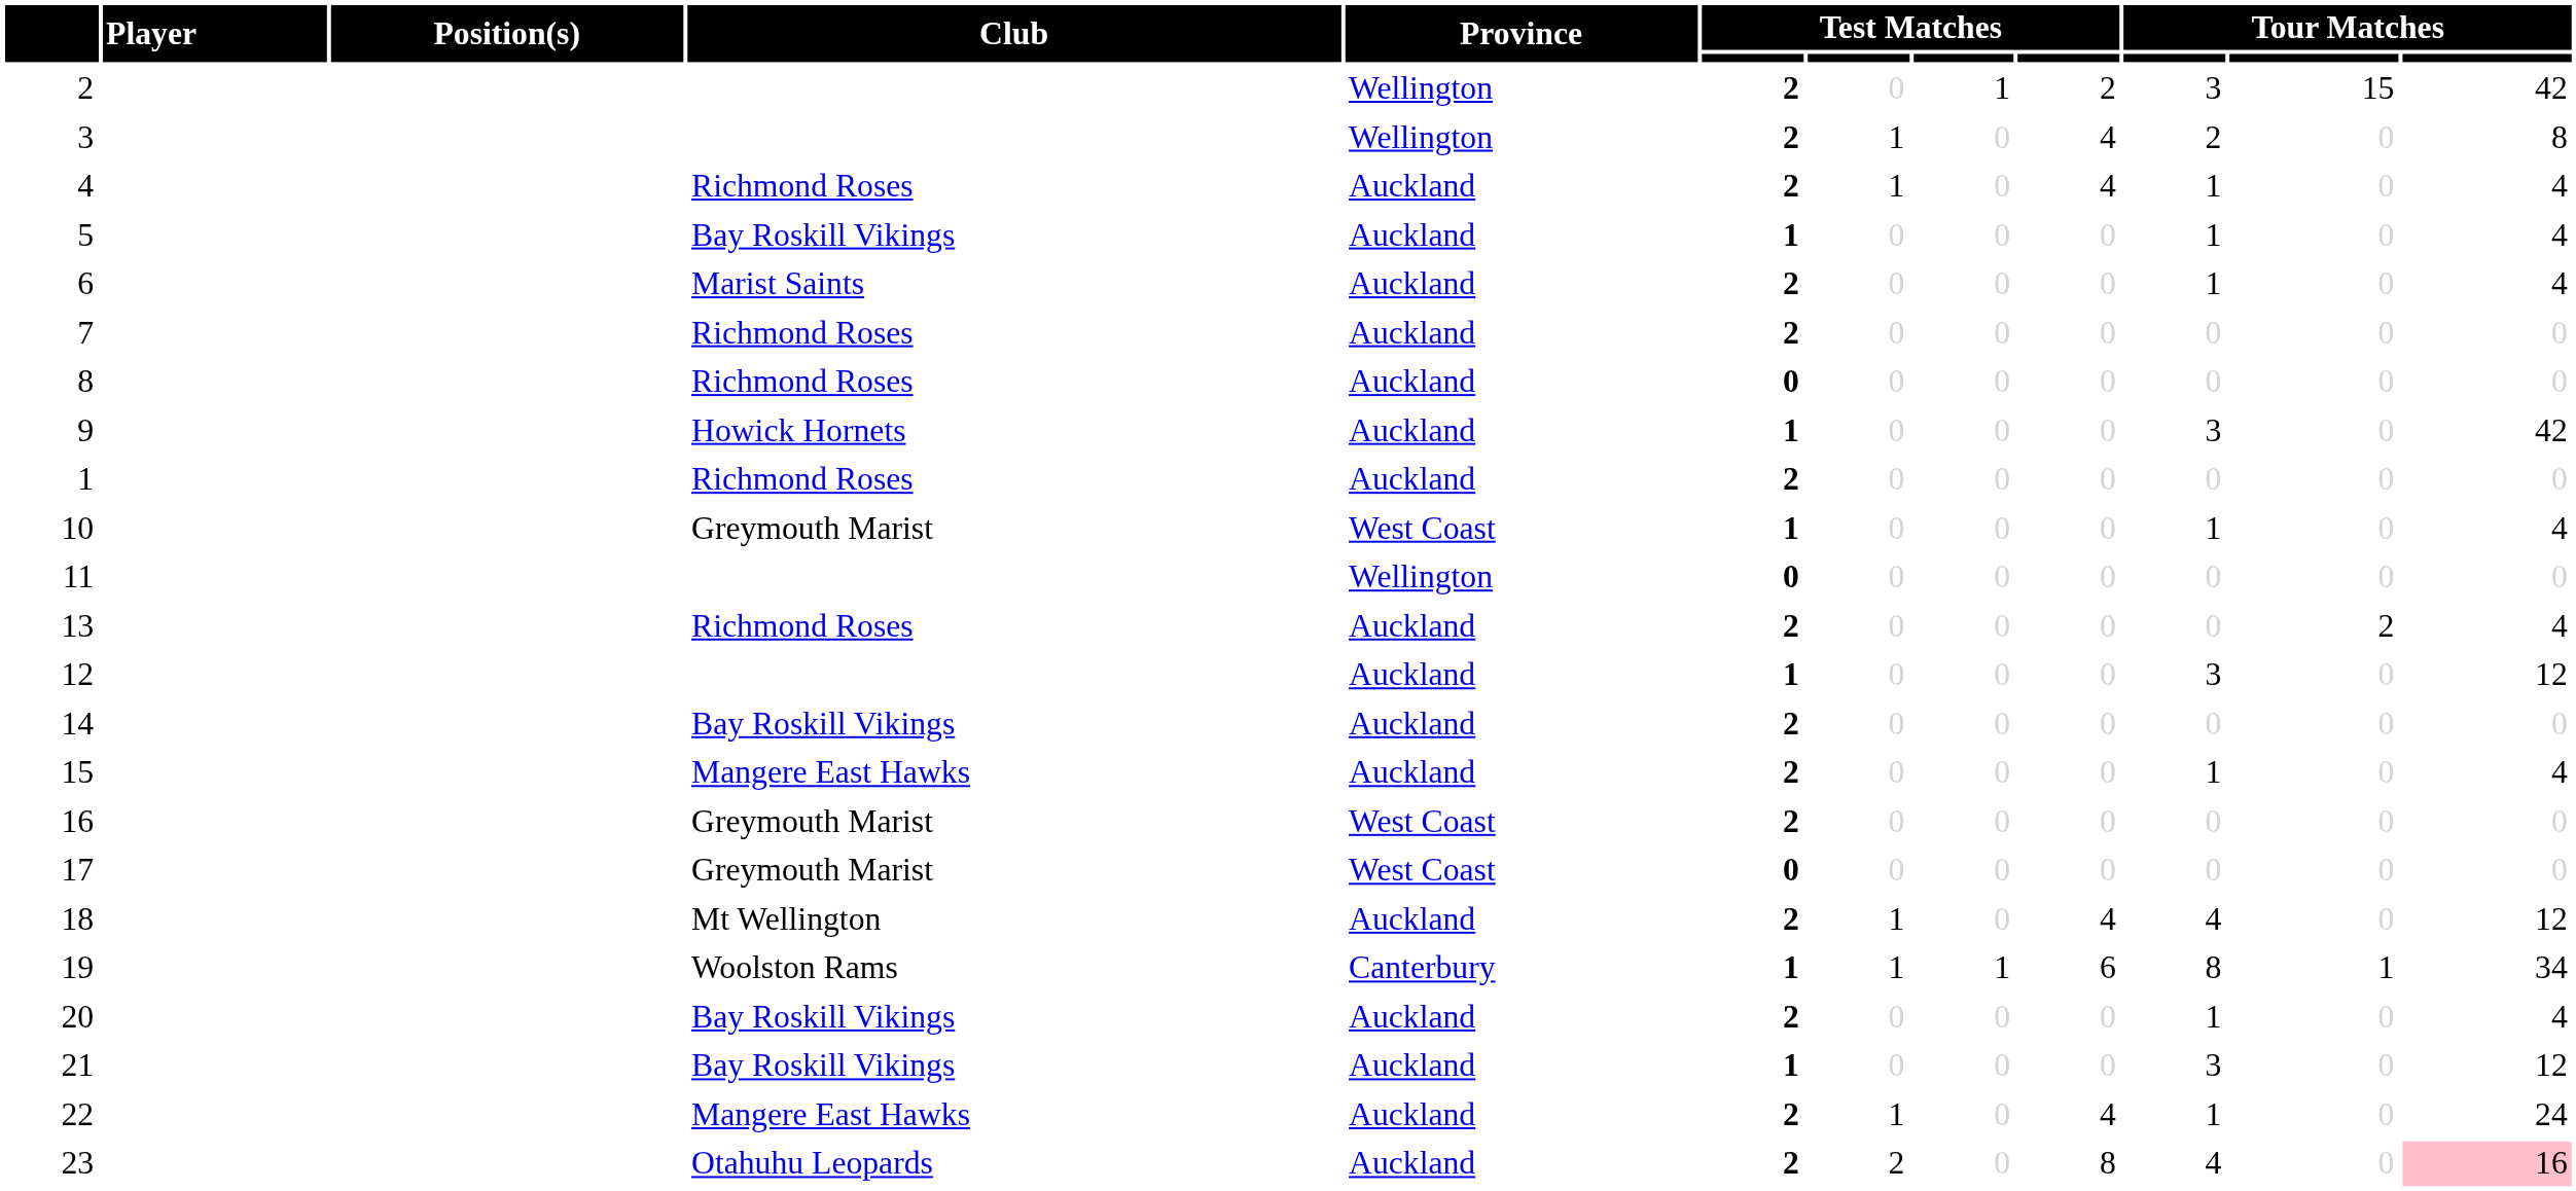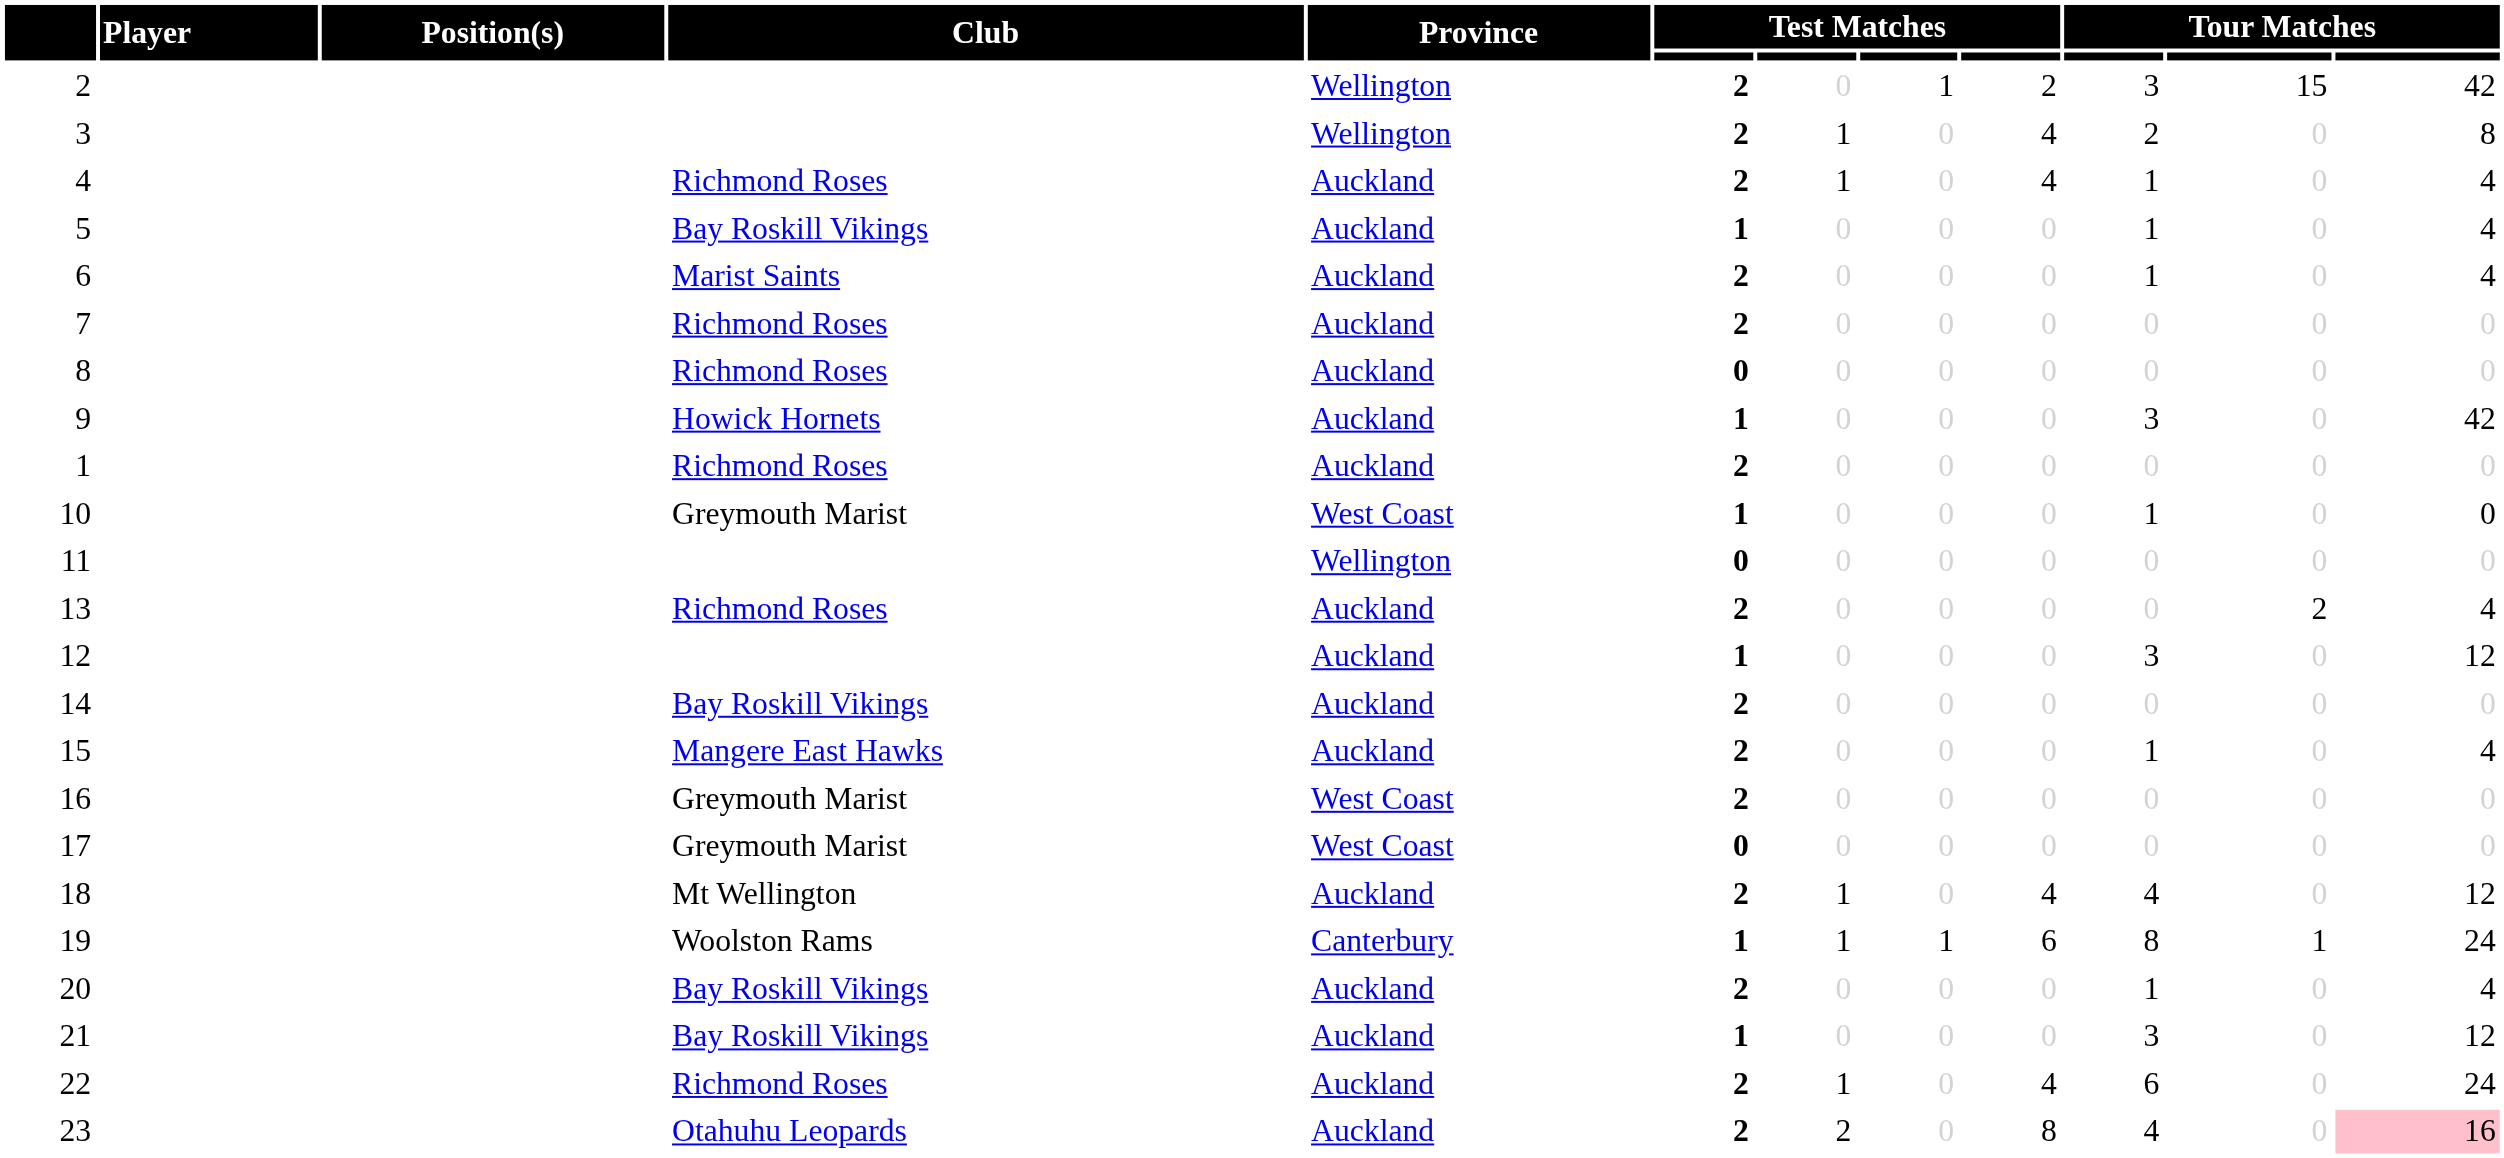 <table class="sortable" border="0" cellspacing="2" cellpadding="2" style="width:100%; text-align:right;">
 <tr style="background:black; color:white;">
 <th rowspan=2 class="unsortable"></th>
 <th rowspan=2 align=left>Player</th>
 <th rowspan=2 align=center class="unsortable">Position(s)</th>
 <th rowspan=2 align=center>Club</th>
 <th rowspan=2 align=center>Province</th>
 <th colspan=4 align=center>Test Matches</th>
 <th colspan=3 align=center>Tour Matches</th>
 </tr>
 <tr style="background:black; color:white;">
 <th class="unsortable"></th>
 <th class="unsortable"></th>
 <th class="unsortable"></th>
 <th class="unsortable"></th>
 <th class="unsortable"></th>
 <th class="unsortable"></th>
 <th class="unsortable"></th>
 </tr>
 <tr>
 <td>2</td>
 <td align=left></td>
 <td align=center></td>
 <td align=center></td>
 <td align=left> <a href='#'>Wellington</a></td>
 <td><strong>2</strong></td>
 <td style="color:lightgray">0</td>
 <td>1</td>
 <td>2</td>
 <td>3</td>
 <td>15</td>
 <td>42</td>
 </tr>
 <tr>
 <td>3</td>
 <td align=left></td>
 <td align=center></td>
 <td align=center></td>
 <td align=left> <a href='#'>Wellington</a></td>
 <td><strong>2</strong></td>
 <td>1</td>
 <td style="color:lightgray">0</td>
 <td>4</td>
 <td>2</td>
 <td style="color:lightgray">0</td>
 <td>8</td>
 </tr>
 <tr>
 <td>4</td>
 <td align=left></td>
 <td align=center></td>
 <td align=left><a href='#'>Richmond Roses</a></td>
 <td align=left> <a href='#'>Auckland</a></td>
 <td><strong>2</strong></td>
 <td>1</td>
 <td style="color:lightgray">0</td>
 <td>4</td>
 <td>1</td>
 <td style="color:lightgray">0</td>
 <td>4</td>
 </tr>
 <tr>
 <td>5</td>
 <td align=left></td>
 <td align=center></td>
 <td align=left><a href='#'>Bay Roskill Vikings</a></td>
 <td align=left> <a href='#'>Auckland</a></td>
 <td><strong>1</strong></td>
 <td style="color:lightgray">0</td>
 <td style="color:lightgray">0</td>
 <td style="color:lightgray">0</td>
 <td>1</td>
 <td style="color:lightgray">0</td>
 <td>4</td>
 </tr>
 <tr>
 <td>6</td>
 <td align=left></td>
 <td align=center></td>
 <td align=left><a href='#'>Marist Saints</a></td>
 <td align=left> <a href='#'>Auckland</a></td>
 <td><strong>2</strong></td>
 <td style="color:lightgray">0</td>
 <td style="color:lightgray">0</td>
 <td style="color:lightgray">0</td>
 <td>1</td>
 <td style="color:lightgray">0</td>
 <td>4</td>
 </tr>
 <tr>
 <td>7</td>
 <td align=left></td>
 <td align=center></td>
 <td align=left><a href='#'>Richmond Roses</a></td>
 <td align=left> <a href='#'>Auckland</a></td>
 <td><strong>2</strong></td>
 <td style="color:lightgray">0</td>
 <td style="color:lightgray">0</td>
 <td style="color:lightgray">0</td>
 <td style="color:lightgray">0</td>
 <td style="color:lightgray">0</td>
 <td style="color:lightgray">0</td>
 </tr>
 <tr>
 <td>8</td>
 <td align=left></td>
 <td align=center></td>
 <td align=left><a href='#'>Richmond Roses</a></td>
 <td align=left> <a href='#'>Auckland</a></td>
 <td><strong>0</strong></td>
 <td style="color:lightgray">0</td>
 <td style="color:lightgray">0</td>
 <td style="color:lightgray">0</td>
 <td style="color:lightgray">0</td>
 <td style="color:lightgray">0</td>
 <td style="color:lightgray">0</td>
 </tr>
 <tr>
 <td>9</td>
 <td align=left></td>
 <td align=center></td>
 <td align=left><a href='#'>Howick Hornets</a></td>
 <td align=left> <a href='#'>Auckland</a></td>
 <td><strong>1</strong></td>
 <td style="color:lightgray">0</td>
 <td style="color:lightgray">0</td>
 <td style="color:lightgray">0</td>
 <td>3</td>
 <td style="color:lightgray">0</td>
 <td>42</td>
 </tr>
 <tr>
 <td>1</td>
 <td align=left></td>
 <td align=center></td>
 <td align=left><a href='#'>Richmond Roses</a></td>
 <td align=left> <a href='#'>Auckland</a></td>
 <td><strong>2</strong></td>
 <td style="color:lightgray">0</td>
 <td style="color:lightgray">0</td>
 <td style="color:lightgray">0</td>
 <td style="color:lightgray">0</td>
 <td style="color:lightgray">0</td>
 <td style="color:lightgray">0</td>
 </tr>
 <tr>
 <td>10</td>
 <td align=left></td>
 <td align=center></td>
 <td align=left>Greymouth Marist</td>
 <td align=left> <a href='#'>West Coast</a></td>
 <td><strong>1</strong></td>
 <td style="color:lightgray">0</td>
 <td style="color:lightgray">0</td>
 <td style="color:lightgray">0</td>
 <td>1</td>
 <td style="color:lightgray">0</td>
-<td>4</td>
+<td>0</td>
 </tr>
 <tr>
 <td>11</td>
 <td align=left></td>
 <td align=center></td>
 <td align=center></td>
 <td align=left> <a href='#'>Wellington</a></td>
 <td><strong>0</strong></td>
 <td style="color:lightgray">0</td>
 <td style="color:lightgray">0</td>
 <td style="color:lightgray">0</td>
 <td style="color:lightgray">0</td>
 <td style="color:lightgray">0</td>
 <td style="color:lightgray">0</td>
 </tr>
 <tr>
 <td>13</td>
 <td align=left></td>
 <td align=center></td>
 <td align=left><a href='#'>Richmond Roses</a></td>
 <td align=left> <a href='#'>Auckland</a></td>
 <td><strong>2</strong></td>
 <td style="color:lightgray">0</td>
 <td style="color:lightgray">0</td>
 <td style="color:lightgray">0</td>
 <td style="color:lightgray">0</td>
 <td>2</td>
 <td>4</td>
 </tr>
 <tr>
 <td>12</td>
 <td align=left></td>
 <td align=center></td>
 <td align=center></td>
 <td align=left> <a href='#'>Auckland</a></td>
 <td><strong>1</strong></td>
 <td style="color:lightgray">0</td>
 <td style="color:lightgray">0</td>
 <td style="color:lightgray">0</td>
 <td>3</td>
 <td style="color:lightgray">0</td>
 <td>12</td>
 </tr>
 <tr>
 <td>14</td>
 <td align=left></td>
 <td align=center></td>
 <td align=left><a href='#'>Bay Roskill Vikings</a></td>
 <td align=left> <a href='#'>Auckland</a></td>
 <td><strong>2</strong></td>
 <td style="color:lightgray">0</td>
 <td style="color:lightgray">0</td>
 <td style="color:lightgray">0</td>
 <td style="color:lightgray">0</td>
 <td style="color:lightgray">0</td>
 <td style="color:lightgray">0</td>
 </tr>
 <tr>
 <td>15</td>
 <td align=left></td>
 <td align=center></td>
 <td align=left><a href='#'>Mangere East Hawks</a></td>
 <td align=left> <a href='#'>Auckland</a></td>
 <td><strong>2</strong></td>
 <td style="color:lightgray">0</td>
 <td style="color:lightgray">0</td>
 <td style="color:lightgray">0</td>
 <td>1</td>
 <td style="color:lightgray">0</td>
 <td>4</td>
 </tr>
 <tr>
 <td>16</td>
 <td align=left></td>
 <td align=center></td>
 <td align=left>Greymouth Marist</td>
 <td align=left> <a href='#'>West Coast</a></td>
 <td><strong>2</strong></td>
 <td style="color:lightgray">0</td>
 <td style="color:lightgray">0</td>
 <td style="color:lightgray">0</td>
 <td style="color:lightgray">0</td>
 <td style="color:lightgray">0</td>
 <td style="color:lightgray">0</td>
 </tr>
 <tr>
 <td>17</td>
 <td align=left></td>
 <td align=center></td>
 <td align=left>Greymouth Marist</td>
 <td align=left> <a href='#'>West Coast</a></td>
 <td><strong>0</strong></td>
 <td style="color:lightgray">0</td>
 <td style="color:lightgray">0</td>
 <td style="color:lightgray">0</td>
 <td style="color:lightgray">0</td>
 <td style="color:lightgray">0</td>
 <td style="color:lightgray">0</td>
 </tr>
 <tr>
 <td>18</td>
 <td align=left></td>
 <td align=center></td>
 <td align=left>Mt Wellington</td>
 <td align=left> <a href='#'>Auckland</a></td>
 <td><strong>2</strong></td>
 <td>1</td>
 <td style="color:lightgray">0</td>
 <td>4</td>
 <td>4</td>
 <td style="color:lightgray">0</td>
 <td>12</td>
 </tr>
 <tr>
 <td>19</td>
 <td align=left></td>
 <td align=center></td>
 <td align=left>Woolston Rams</td>
 <td align=left> <a href='#'>Canterbury</a></td>
 <td><strong>1</strong></td>
 <td>1</td>
 <td>1</td>
 <td>6</td>
 <td>8</td>
 <td>1</td>
-<td>34</td>
+<td>24</td>
 </tr>
 <tr>
 <td>20</td>
 <td align=left></td>
 <td align=center></td>
 <td align=left><a href='#'>Bay Roskill Vikings</a></td>
 <td align=left> <a href='#'>Auckland</a></td>
 <td><strong>2</strong></td>
 <td style="color:lightgray">0</td>
 <td style="color:lightgray">0</td>
 <td style="color:lightgray">0</td>
 <td>1</td>
 <td style="color:lightgray">0</td>
 <td>4</td>
 </tr>
 <tr>
 <td>21</td>
 <td align=left></td>
 <td align=center></td>
 <td align=left><a href='#'>Bay Roskill Vikings</a></td>
 <td align=left> <a href='#'>Auckland</a></td>
 <td><strong>1</strong></td>
 <td style="color:lightgray">0</td>
 <td style="color:lightgray">0</td>
 <td style="color:lightgray">0</td>
 <td>3</td>
 <td style="color:lightgray">0</td>
 <td>12</td>
 </tr>
 <tr>
 <td>22</td>
 <td align=left></td>
 <td align=center></td>
-<td align=left><a href='#'>Mangere East Hawks</a></td>
+<td align=left><a href='#'>Richmond Roses</a></td>
 <td align=left> <a href='#'>Auckland</a></td>
 <td><strong>2</strong></td>
 <td>1</td>
 <td style="color:lightgray">0</td>
 <td>4</td>
-<td>1</td>
+<td>6</td>
 <td style="color:lightgray">0</td>
 <td>24</td>
 </tr>
 <tr>
 <td>23</td>
 <td align=left></td>
 <td align=center></td>
 <td align=left><a href='#'>Otahuhu Leopards</a></td>
 <td align=left> <a href='#'>Auckland</a></td>
 <td><strong>2</strong></td>
 <td>2</td>
 <td style="color:lightgray">0</td>
 <td>8</td>
 <td>4</td>
 <td style="color:lightgray">0</td>
 <td style="background: pink;">16</td>
 </tr>
 </table>
